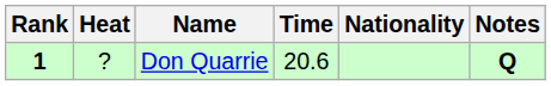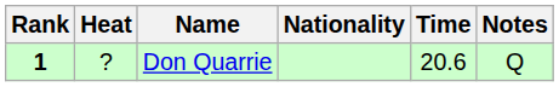 <table class="wikitable sortable" style="text-align:center;font-size:95%">
 <tr>
 <th>Rank</th>
 <th>Heat</th>
 <th>Name</th>
+<th>Nationality</th>
 <th>Time</th>
-<th>Nationality</th>
 <th>Notes</th>
 </tr>
 <tr bgcolor=ccffcc>
 <td><strong>1</strong></td>
 <td>?</td>
 <td align=left><a href='#'>Don Quarrie</a></td>
+<td align=left></td>
 <td>20.6</td>
-<td align=left></td>
-<td><strong>Q</strong></td>
+<td>Q</td>
 </tr>
 </table>
